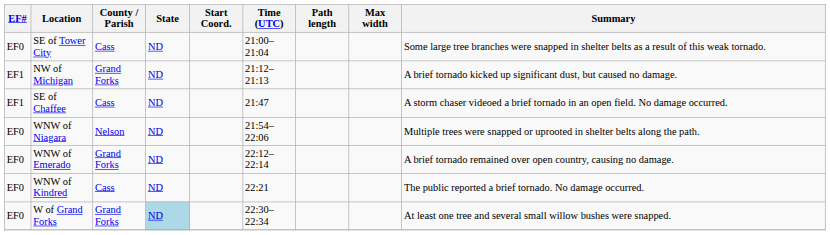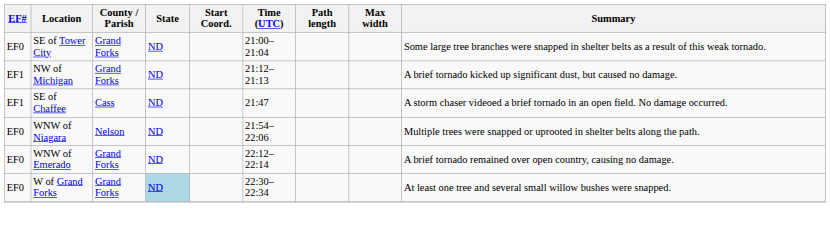 <table class="wikitable sortable" style="width:100%;">
 <tr>
 <th scope="col"  style="width:3%; text-align:center;"><a href='#'>EF#</a></th>
 <th scope="col"  style="width:7%; text-align:center;" class="unsortable">Location</th>
 <th scope="col"  style="width:6%; text-align:center;" class="unsortable">County / Parish</th>
 <th scope="col"  style="width:5%; text-align:center;">State</th>
 <th scope="col"  style="width:6%; text-align:center;">Start Coord.</th>
 <th scope="col"  style="width:6%; text-align:center;">Time (<a href='#'>UTC</a>)</th>
 <th scope="col"  style="width:6%; text-align:center;">Path length</th>
 <th scope="col"  style="width:6%; text-align:center;">Max width</th>
 <th scope="col" class="unsortable" style="width:48%; text-align:center;">Summary</th>
 </tr>
 <tr>
 <td bgcolor=>EF0</td>
 <td>SE of <a href='#'>Tower City</a></td>
-<td><a href='#'>Cass</a></td>
+<td><a href='#'>Grand Forks</a></td>
 <td><a href='#'>ND</a></td>
 <td></td>
 <td>21:00–21:04</td>
 <td></td>
 <td></td>
 <td>Some large tree branches were snapped in shelter belts as a result of this weak tornado.</td>
 </tr>
 <tr>
 <td bgcolor=>EF1</td>
 <td>NW of <a href='#'>Michigan</a></td>
 <td><a href='#'>Grand Forks</a></td>
 <td><a href='#'>ND</a></td>
 <td></td>
 <td>21:12–21:13</td>
 <td></td>
 <td></td>
 <td>A brief tornado kicked up significant dust, but caused no damage.</td>
 </tr>
 <tr>
 <td bgcolor=>EF1</td>
 <td>SE of <a href='#'>Chaffee</a></td>
 <td><a href='#'>Cass</a></td>
 <td><a href='#'>ND</a></td>
 <td></td>
 <td>21:47</td>
 <td></td>
 <td></td>
 <td>A storm chaser videoed a brief tornado in an open field. No damage occurred.</td>
 </tr>
 <tr>
 <td bgcolor=>EF0</td>
 <td>WNW of <a href='#'>Niagara</a></td>
 <td><a href='#'>Nelson</a></td>
 <td><a href='#'>ND</a></td>
 <td></td>
 <td>21:54–22:06</td>
 <td></td>
 <td></td>
 <td>Multiple trees were snapped or uprooted in shelter belts along the path.</td>
 </tr>
 <tr>
 <td bgcolor=>EF0</td>
 <td>WNW of <a href='#'>Emerado</a></td>
 <td><a href='#'>Grand Forks</a></td>
 <td><a href='#'>ND</a></td>
 <td></td>
 <td>22:12–22:14</td>
 <td></td>
 <td></td>
 <td>A brief tornado remained over open country, causing no damage.</td>
 </tr>
 <tr>
 <td bgcolor=>EF0</td>
-<td>WNW of <a href='#'>Kindred</a></td>
-<td><a href='#'>Cass</a></td>
-<td><a href='#'>ND</a></td>
-<td></td>
-<td>22:21</td>
-<td></td>
-<td></td>
-<td>The public reported a brief tornado. No damage occurred.</td>
-</tr>
-<tr>
-<td bgcolor=>EF0</td>
 <td>W of <a href='#'>Grand Forks</a></td>
 <td><a href='#'>Grand Forks</a></td>
 <td style="background: lightblue;"><a href='#'>ND</a></td>
 <td></td>
 <td>22:30–22:34</td>
 <td></td>
 <td></td>
 <td>At least one tree and several small willow bushes were snapped.</td>
 </tr>
 <tr>
 </tr>
 </table>
